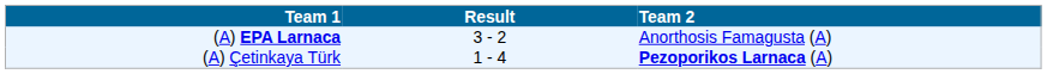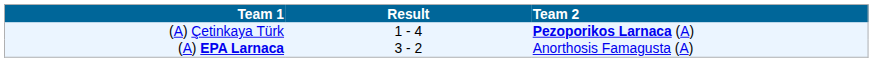 <table cellspacing="0" style="background: #EBF5FF; border: 1px #aaa solid; border-collapse: collapse; font-size: 95%;" width=60%>
 <tr bgcolor=#006699 style="color:white;">
 <th width=25% align="right">Team 1</th>
 <th width=22% align="center">Result</th>
 <th width=30% align="left">Team 2</th>
 </tr>
 <tr>
+<td align=right>(<a href='#'>A</a>) <a href='#'>Çetinkaya Türk</a></td>
+<td align=center>1 - 4</td>
+<td align=left><strong><a href='#'>Pezoporikos Larnaca</a></strong> (<a href='#'>A</a>)</td>
+</tr>
+<tr>
 <td align=right>(<a href='#'>A</a>) <strong><a href='#'>EPA Larnaca</a></strong></td>
 <td align=center>3 - 2</td>
 <td align=left><a href='#'>Anorthosis Famagusta</a> (<a href='#'>A</a>)</td>
 </tr>
 <tr>
-<td align=right>(<a href='#'>A</a>) <a href='#'>Çetinkaya Türk</a></td>
-<td align=center>1 - 4</td>
-<td align=left><strong><a href='#'>Pezoporikos Larnaca</a></strong> (<a href='#'>A</a>)</td>
-</tr>
-<tr>
 </tr>
 </table>
